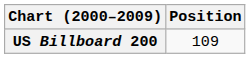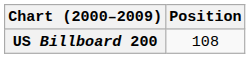 <table class="wikitable plainrowheaders" style="text-align:center">
 <tr>
 <th scope="col">Chart (2000–2009)</th>
 <th scope="col">Position</th>
 </tr>
 <tr>
 <th scope="row">US <em>Billboard</em> 200</th>
-<td>109</td>
+<td>108</td>
 </tr>
 </table>
